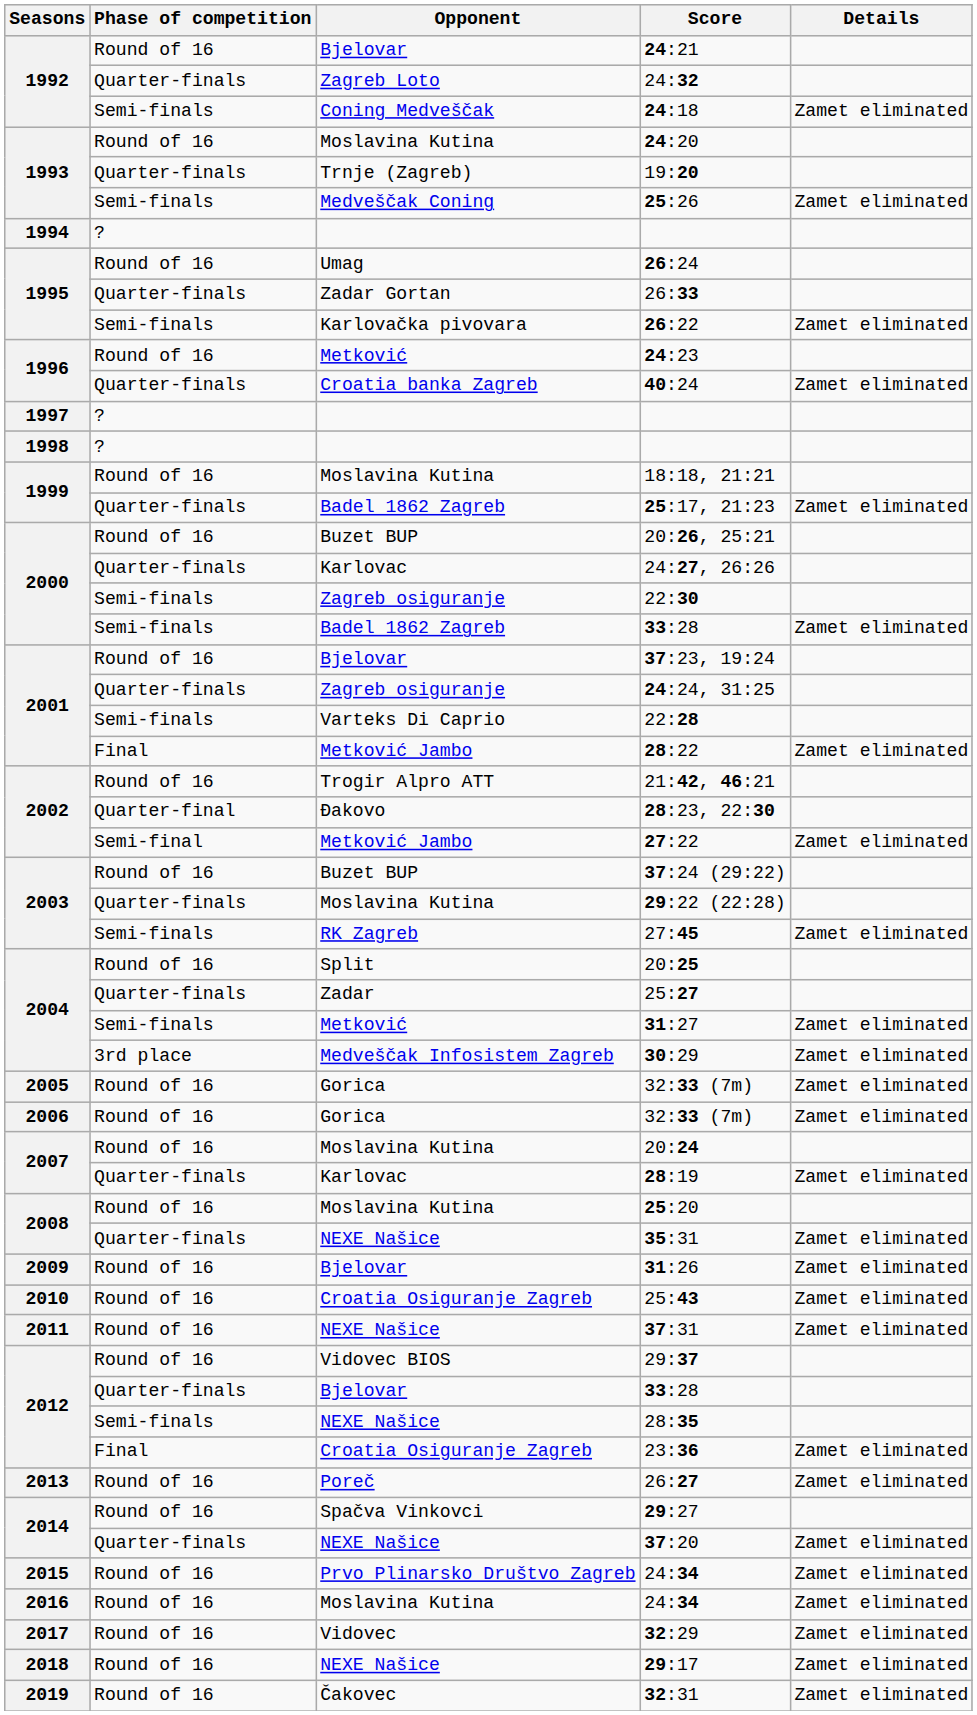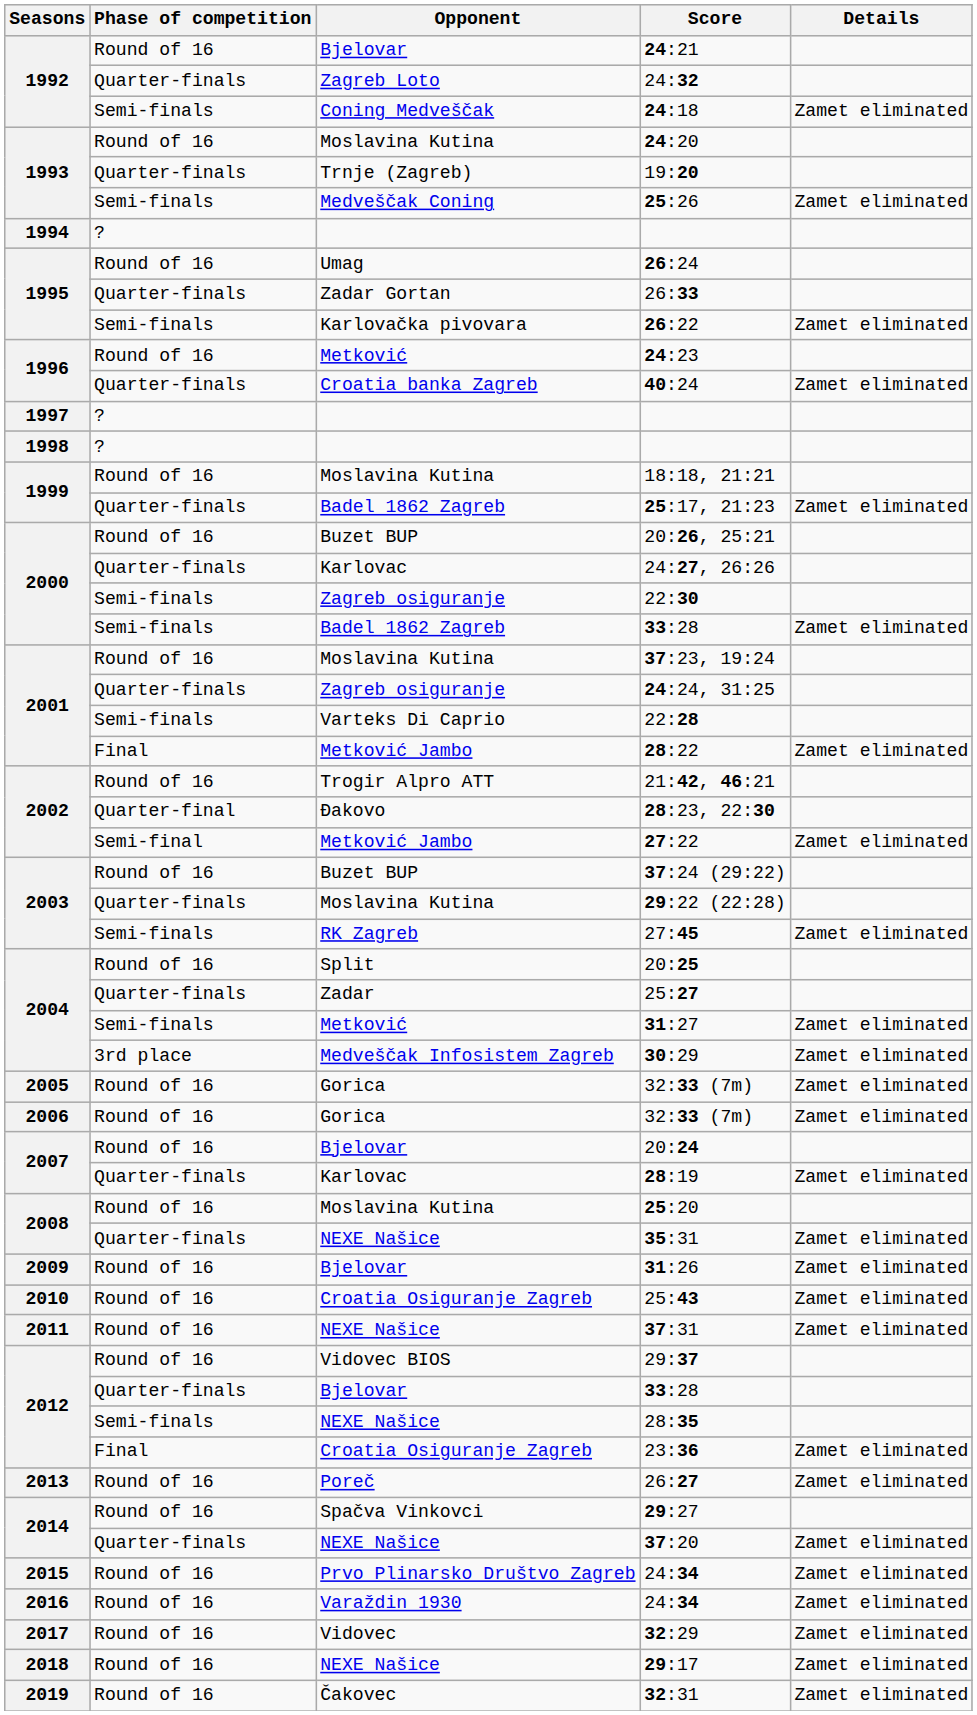 <table class="wikitable" style="font-size: 90%">
 <tr>
 <th>Seasons</th>
 <th>Phase of competition</th>
 <th>Opponent</th>
 <th>Score</th>
 <th>Details</th>
 </tr>
 <tr>
 <th rowspan="3">1992</th>
 <td>Round of 16</td>
 <td><a href='#'>Bjelovar</a></td>
 <td><strong>24</strong>:21</td>
 <td></td>
 </tr>
 <tr>
 <td>Quarter-finals</td>
 <td><a href='#'>Zagreb Loto</a></td>
 <td>24:<strong>32</strong></td>
 <td></td>
 </tr>
 <tr>
 <td>Semi-finals</td>
 <td><a href='#'>Coning Medveščak</a></td>
 <td><strong>24</strong>:18</td>
 <td>Zamet eliminated</td>
 </tr>
 <tr>
 <th rowspan="3">1993</th>
 <td>Round of 16</td>
 <td>Moslavina Kutina</td>
 <td><strong>24</strong>:20</td>
 <td></td>
 </tr>
 <tr>
 <td>Quarter-finals</td>
 <td>Trnje (Zagreb)</td>
 <td>19:<strong>20</strong></td>
 <td></td>
 </tr>
 <tr>
 <td>Semi-finals</td>
 <td><a href='#'>Medveščak Coning</a></td>
 <td><strong>25</strong>:26</td>
 <td>Zamet eliminated</td>
 </tr>
 <tr>
 <th rowspan="1">1994</th>
 <td>?</td>
 <td></td>
 <td></td>
 <td></td>
 </tr>
 <tr>
 <th rowspan="3">1995</th>
 <td>Round of 16</td>
 <td>Umag</td>
 <td><strong>26</strong>:24</td>
 <td></td>
 </tr>
 <tr>
 <td>Quarter-finals</td>
 <td>Zadar Gortan</td>
 <td>26:<strong>33</strong></td>
 <td></td>
 </tr>
 <tr>
 <td>Semi-finals</td>
 <td>Karlovačka pivovara</td>
 <td><strong>26</strong>:22</td>
 <td>Zamet eliminated</td>
 </tr>
 <tr>
 <th rowspan="2">1996</th>
 <td>Round of 16</td>
 <td><a href='#'>Metković</a></td>
 <td><strong>24</strong>:23</td>
 <td></td>
 </tr>
 <tr>
 <td>Quarter-finals</td>
 <td><a href='#'>Croatia banka Zagreb</a></td>
 <td><strong>40</strong>:24</td>
 <td>Zamet eliminated</td>
 </tr>
 <tr>
 <th rowspan="1">1997</th>
 <td>?</td>
 <td></td>
 <td></td>
 <td></td>
 </tr>
 <tr>
 <th rowspan="1">1998</th>
 <td>?</td>
 <td></td>
 <td></td>
 <td></td>
 </tr>
 <tr>
 <th rowspan="2">1999</th>
 <td>Round of 16</td>
 <td>Moslavina Kutina</td>
 <td>18:18, 21:21</td>
 <td></td>
 </tr>
 <tr>
 <td>Quarter-finals</td>
 <td><a href='#'>Badel 1862 Zagreb</a></td>
 <td><strong>25</strong>:17, 21:23</td>
 <td>Zamet eliminated</td>
 </tr>
 <tr>
 <th rowspan="4">2000</th>
 <td>Round of 16</td>
 <td>Buzet BUP</td>
 <td>20:<strong>26</strong>, 25:21</td>
 <td></td>
 </tr>
 <tr>
 <td>Quarter-finals</td>
 <td>Karlovac</td>
 <td>24:<strong>27</strong>, 26:26</td>
 <td></td>
 </tr>
 <tr>
 <td>Semi-finals</td>
 <td><a href='#'>Zagreb osiguranje</a></td>
 <td>22:<strong>30</strong></td>
 <td></td>
 </tr>
 <tr>
 <td>Semi-finals</td>
 <td><a href='#'>Badel 1862 Zagreb</a></td>
 <td><strong>33</strong>:28</td>
 <td>Zamet eliminated</td>
 </tr>
 <tr>
 <th rowspan="4">2001</th>
 <td>Round of 16</td>
-<td><a href='#'>Bjelovar</a></td>
+<td>Moslavina Kutina</td>
 <td><strong>37</strong>:23, 19:24</td>
 <td></td>
 </tr>
 <tr>
 <td>Quarter-finals</td>
 <td><a href='#'>Zagreb osiguranje</a></td>
 <td><strong>24</strong>:24, 31:25</td>
 <td></td>
 </tr>
 <tr>
 <td>Semi-finals</td>
 <td>Varteks Di Caprio</td>
 <td>22:<strong>28</strong></td>
 <td></td>
 </tr>
 <tr>
 <td>Final</td>
 <td><a href='#'>Metković Jambo</a></td>
 <td><strong>28</strong>:22</td>
 <td>Zamet eliminated</td>
 </tr>
 <tr>
 <th rowspan="3">2002</th>
 <td>Round of 16</td>
 <td>Trogir Alpro ATT</td>
 <td>21:<strong>42</strong>, <strong>46</strong>:21</td>
 <td></td>
 </tr>
 <tr>
 <td>Quarter-final</td>
 <td>Đakovo</td>
 <td><strong>28</strong>:23, 22:<strong>30</strong></td>
 <td></td>
 </tr>
 <tr>
 <td>Semi-final</td>
 <td><a href='#'>Metković Jambo</a></td>
 <td><strong>27</strong>:22</td>
 <td>Zamet eliminated</td>
 </tr>
 <tr>
 <th rowspan="3">2003</th>
 <td>Round of 16</td>
 <td>Buzet BUP</td>
 <td><strong>37</strong>:24 (29:22)</td>
 <td></td>
 </tr>
 <tr>
 <td>Quarter-finals</td>
 <td>Moslavina Kutina</td>
 <td><strong>29</strong>:22 (22:28)</td>
 <td></td>
 </tr>
 <tr>
 <td>Semi-finals</td>
 <td><a href='#'>RK Zagreb</a></td>
 <td>27:<strong>45</strong></td>
 <td>Zamet eliminated</td>
 </tr>
 <tr>
 <th rowspan="4">2004</th>
 <td>Round of 16</td>
 <td>Split</td>
 <td>20:<strong>25</strong></td>
 <td></td>
 </tr>
 <tr>
 <td>Quarter-finals</td>
 <td>Zadar</td>
 <td>25:<strong>27</strong></td>
 <td></td>
 </tr>
 <tr>
 <td>Semi-finals</td>
 <td><a href='#'>Metković</a></td>
 <td><strong>31</strong>:27</td>
 <td>Zamet eliminated</td>
 </tr>
 <tr>
 <td>3rd place</td>
 <td><a href='#'>Medveščak Infosistem Zagreb</a></td>
 <td><strong>30</strong>:29</td>
 <td>Zamet eliminated</td>
 </tr>
 <tr>
 <th rowspan="1">2005</th>
 <td>Round of 16</td>
 <td>Gorica</td>
 <td>32:<strong>33</strong> (7m)</td>
 <td>Zamet eliminated</td>
 </tr>
 <tr>
 <th rowspan="1">2006</th>
 <td>Round of 16</td>
 <td>Gorica</td>
 <td>32:<strong>33</strong> (7m)</td>
 <td>Zamet eliminated</td>
 </tr>
 <tr>
 <th rowspan="2">2007</th>
 <td>Round of 16</td>
-<td>Moslavina Kutina</td>
+<td><a href='#'>Bjelovar</a></td>
 <td>20:<strong>24</strong></td>
 <td></td>
 </tr>
 <tr>
 <td>Quarter-finals</td>
 <td>Karlovac</td>
 <td><strong>28</strong>:19</td>
 <td>Zamet eliminated</td>
 </tr>
 <tr>
 <th rowspan="2">2008</th>
 <td>Round of 16</td>
 <td>Moslavina Kutina</td>
 <td><strong>25</strong>:20</td>
 <td></td>
 </tr>
 <tr>
 <td>Quarter-finals</td>
 <td><a href='#'>NEXE Našice</a></td>
 <td><strong>35</strong>:31</td>
 <td>Zamet eliminated</td>
 </tr>
 <tr>
 <th rowspan="1">2009</th>
 <td>Round of 16</td>
 <td><a href='#'>Bjelovar</a></td>
 <td><strong>31</strong>:26</td>
 <td>Zamet eliminated</td>
 </tr>
 <tr>
 <th rowspan="1">2010</th>
 <td>Round of 16</td>
 <td><a href='#'>Croatia Osiguranje Zagreb</a></td>
 <td>25:<strong>43</strong></td>
 <td>Zamet eliminated</td>
 </tr>
 <tr>
 <th rowspan="1">2011</th>
 <td>Round of 16</td>
 <td><a href='#'>NEXE Našice</a></td>
 <td><strong>37</strong>:31</td>
 <td>Zamet eliminated</td>
 </tr>
 <tr>
 <th rowspan="4">2012</th>
 <td>Round of 16</td>
 <td>Vidovec BIOS</td>
 <td>29:<strong>37</strong></td>
 <td></td>
 </tr>
 <tr>
 <td>Quarter-finals</td>
 <td><a href='#'>Bjelovar</a></td>
 <td><strong>33</strong>:28</td>
 <td></td>
 </tr>
 <tr>
 <td>Semi-finals</td>
 <td><a href='#'>NEXE Našice</a></td>
 <td>28:<strong>35</strong></td>
 <td></td>
 </tr>
 <tr>
 <td>Final</td>
 <td><a href='#'>Croatia Osiguranje Zagreb</a></td>
 <td>23:<strong>36</strong></td>
 <td>Zamet eliminated</td>
 </tr>
 <tr>
 <th rowspan="1">2013</th>
 <td>Round of 16</td>
 <td><a href='#'>Poreč</a></td>
 <td>26:<strong>27</strong></td>
 <td>Zamet eliminated</td>
 </tr>
 <tr>
 <th rowspan="2">2014</th>
 <td>Round of 16</td>
 <td>Spačva Vinkovci</td>
 <td><strong>29</strong>:27</td>
 <td></td>
 </tr>
 <tr>
 <td>Quarter-finals</td>
 <td><a href='#'>NEXE Našice</a></td>
 <td><strong>37</strong>:20</td>
 <td>Zamet eliminated</td>
 </tr>
 <tr>
 <th rowspan="1">2015</th>
 <td>Round of 16</td>
 <td><a href='#'>Prvo Plinarsko Društvo Zagreb</a></td>
 <td>24:<strong>34</strong></td>
 <td>Zamet eliminated</td>
 </tr>
 <tr>
 <th rowspan="1">2016</th>
 <td>Round of 16</td>
-<td>Moslavina Kutina</td>
+<td><a href='#'>Varaždin 1930</a></td>
 <td>24:<strong>34</strong></td>
 <td>Zamet eliminated</td>
 </tr>
 <tr>
 <th rowspan="1">2017</th>
 <td>Round of 16</td>
 <td>Vidovec</td>
 <td><strong>32</strong>:29</td>
 <td>Zamet eliminated</td>
 </tr>
 <tr>
 <th rowspan="1">2018</th>
 <td>Round of 16</td>
 <td><a href='#'>NEXE Našice</a></td>
 <td><strong>29</strong>:17</td>
 <td>Zamet eliminated</td>
 </tr>
 <tr>
 <th rowspan="1">2019</th>
 <td>Round of 16</td>
 <td>Čakovec</td>
 <td><strong>32</strong>:31</td>
 <td>Zamet eliminated</td>
 </tr>
 <tr>
 </tr>
 </table>
